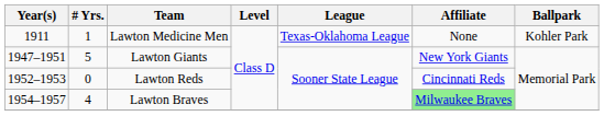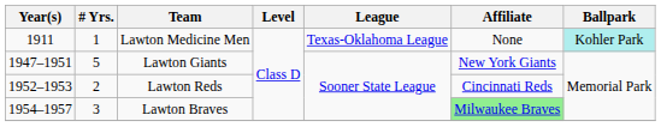 <table class="wikitable" style="text-align:center; font-size: 95%;">
 <tr>
 <th>Year(s)</th>
 <th># Yrs.</th>
 <th>Team</th>
 <th>Level</th>
 <th>League</th>
 <th>Affiliate</th>
 <th>Ballpark</th>
 </tr>
 <tr>
 <td>1911</td>
 <td>1</td>
 <td>Lawton Medicine Men</td>
 <td rowspan=4><a href='#'>Class D</a></td>
 <td><a href='#'>Texas-Oklahoma League</a></td>
 <td>None</td>
-<td>Kohler Park</td>
+<td style="background: paleturquoise;">Kohler Park</td>
 </tr>
 <tr>
 <td>1947–1951</td>
 <td>5</td>
 <td>Lawton Giants</td>
 <td rowspan=3><a href='#'>Sooner State League</a></td>
 <td><a href='#'>New York Giants</a></td>
 <td rowspan=3>Memorial Park</td>
 </tr>
 <tr>
 <td>1952–1953</td>
-<td>0</td>
+<td>2</td>
 <td>Lawton Reds</td>
 <td><a href='#'>Cincinnati Reds</a></td>
 </tr>
 <tr>
 <td>1954–1957</td>
-<td>4</td>
+<td>3</td>
 <td>Lawton Braves</td>
 <td style="background: lightgreen;"><a href='#'>Milwaukee Braves</a></td>
 </tr>
 <tr>
 </tr>
 </table>
